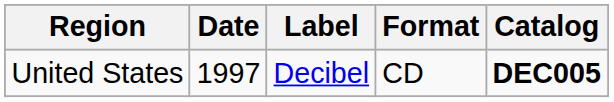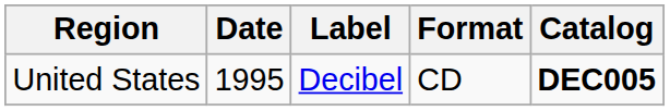 <table class="wikitable">
 <tr>
 <th>Region</th>
 <th>Date</th>
 <th>Label</th>
 <th>Format</th>
 <th>Catalog</th>
 </tr>
 <tr>
 <td>United States</td>
-<td>1997</td>
+<td>1995</td>
 <td><a href='#'>Decibel</a></td>
 <td>CD</td>
 <td><strong>DEC005</strong></td>
 </tr>
 </table>
